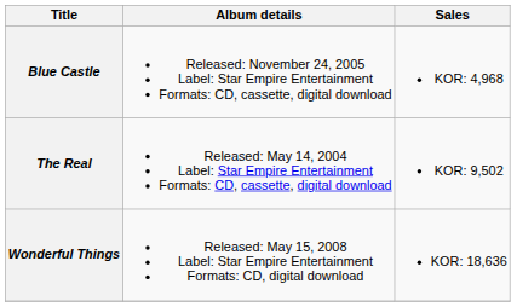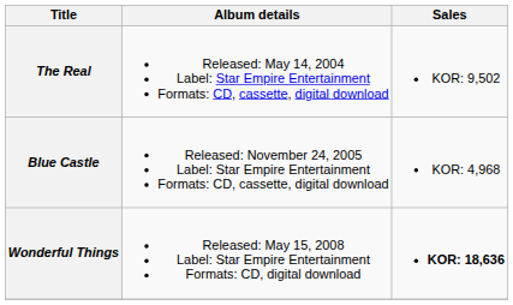 <table class="wikitable plainrowheaders" style="text-align:center;">
 <tr>
 <th scope="col">Title</th>
 <th scope="col">Album details</th>
 <th>Sales</th>
 </tr>
 <tr>
+<th scope="row"><em>The Real</em></th>
+<td><br><ul><li>Released: May 14, 2004</li><li>Label: <a href='#'>Star Empire Entertainment</a></li><li>Formats: <a href='#'>CD</a>, <a href='#'>cassette</a>, <a href='#'>digital download</a></li></ul></td>
+<td><br><ul><li>KOR: 9,502</li></ul></td>
+</tr>
+<tr>
 <th scope="row"><em>Blue Castle</em></th>
 <td><br><ul><li>Released: November 24, 2005</li><li>Label: Star Empire Entertainment</li><li>Formats: CD, cassette, digital download</li></ul></td>
 <td><br><ul><li>KOR: 4,968</li></ul></td>
 </tr>
 <tr>
-<th scope="row"><em>The Real</em></th>
-<td><br><ul><li>Released: May 14, 2004</li><li>Label: <a href='#'>Star Empire Entertainment</a></li><li>Formats: <a href='#'>CD</a>, <a href='#'>cassette</a>, <a href='#'>digital download</a></li></ul></td>
-<td><br><ul><li>KOR: 9,502</li></ul></td>
-</tr>
-<tr>
 <th scope="row"><em>Wonderful Things</em></th>
 <td><br><ul><li>Released: May 15, 2008</li><li>Label: Star Empire Entertainment</li><li>Formats: CD, digital download</li></ul></td>
-<td><br><ul><li>KOR: 18,636</li></ul></td>
+<td><strong><br><ul><li>KOR: 18,636</li></ul></strong></td>
 </tr>
 <tr>
 </tr>
 </table>
